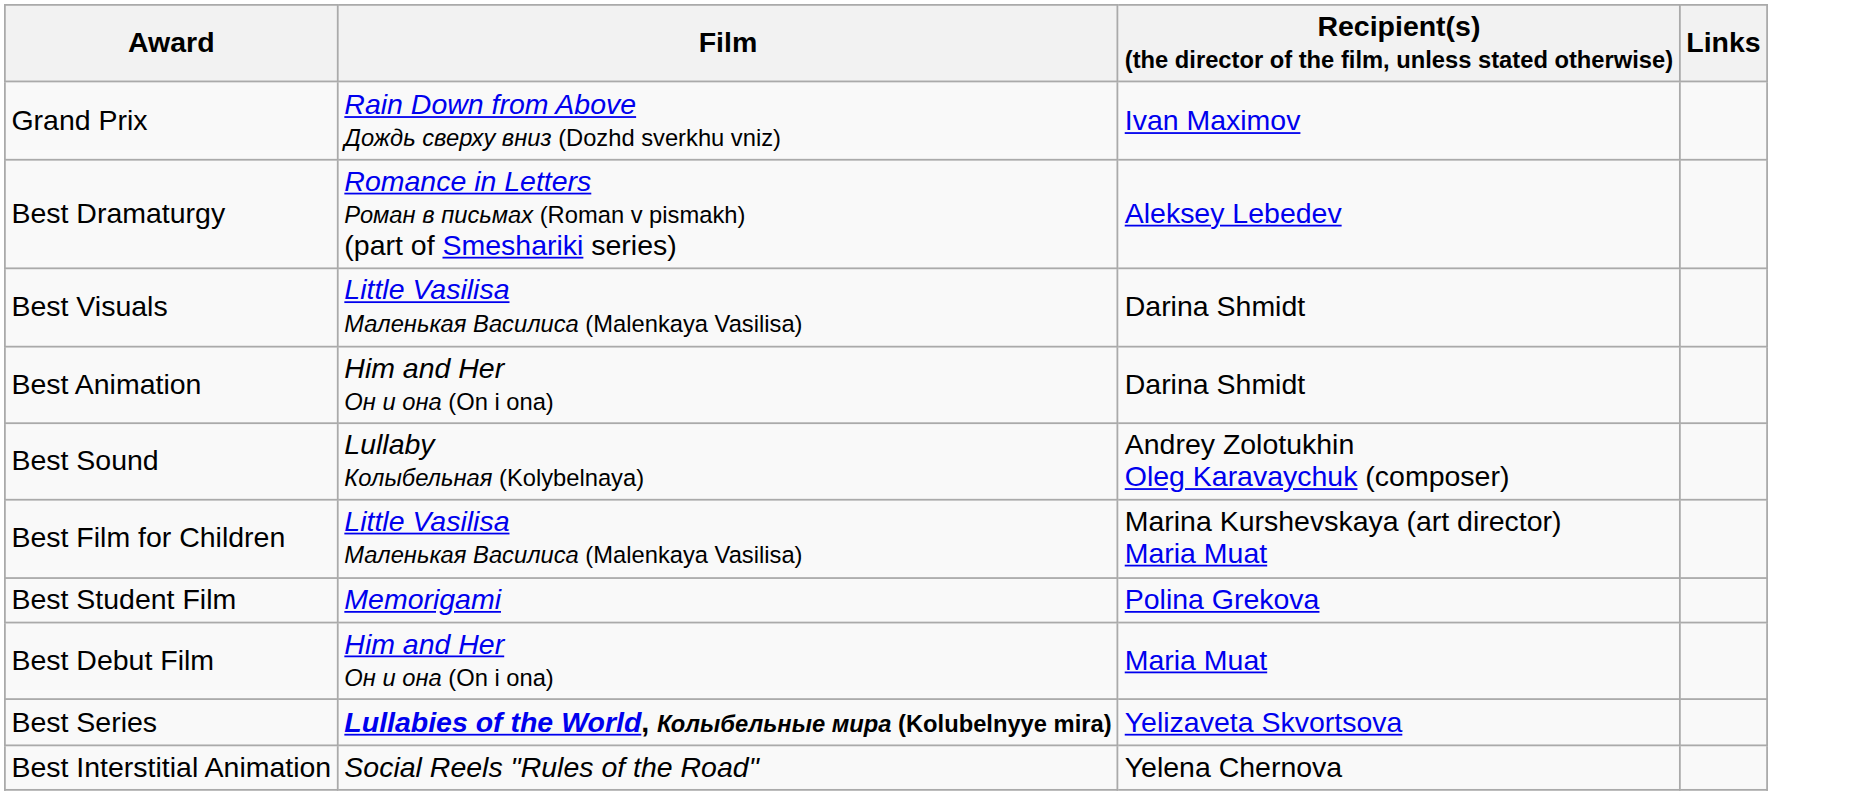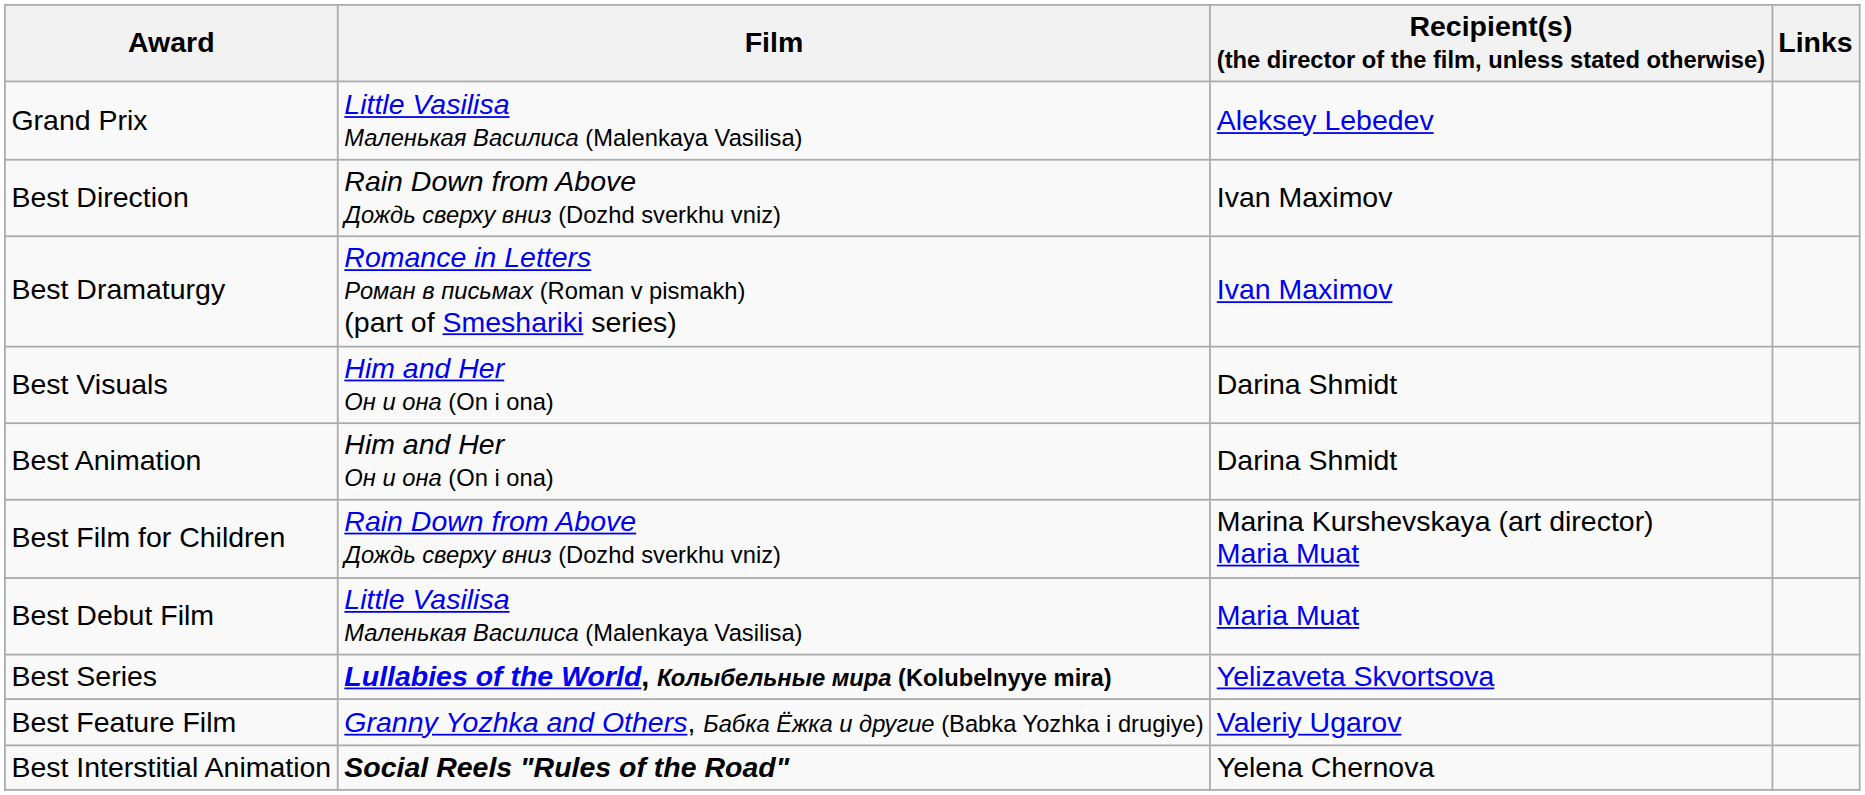 <table class="wikitable">
 <tr>
 <th>Award</th>
 <th>Film</th>
 <th>Recipient(s)<br><small>(the director of the film, unless stated otherwise)</small></th>
 <th>Links</th>
 </tr>
 <tr>
 <td>Grand Prix</td>
-<td><em><a href='#'>Rain Down from Above</a></em><br><small><em>Дождь сверху вниз</em> (Dozhd sverkhu vniz)</small></td>
-<td><a href='#'>Ivan Maximov</a></td>
+<td><em><a href='#'>Little Vasilisa</a></em><br><small><em>Маленькая Василиса</em> (Malenkaya Vasilisa)</small></td>
+<td><a href='#'>Aleksey Lebedev</a></td>
+<td></td>
+</tr>
+<tr>
+<td>Best Direction</td>
+<td><em>Rain Down from Above</em><br><small><em>Дождь сверху вниз</em> (Dozhd sverkhu vniz)</small></td>
+<td>Ivan Maximov</td>
 <td></td>
 </tr>
 <tr>
 <td>Best Dramaturgy</td>
 <td><em><a href='#'>Romance in Letters</a></em><br><small><em>Роман в письмах</em> (Roman v pismakh)</small><br>(part of <a href='#'>Smeshariki</a> series)</td>
-<td><a href='#'>Aleksey Lebedev</a></td>
+<td><a href='#'>Ivan Maximov</a></td>
 <td></td>
 </tr>
 <tr>
 <td>Best Visuals</td>
-<td><em><a href='#'>Little Vasilisa</a></em><br><small><em>Маленькая Василиса</em> (Malenkaya Vasilisa)</small></td>
+<td><em><a href='#'>Him and Her</a></em><br><small><em>Он и она</em> (On i ona)</small></td>
 <td>Darina Shmidt</td>
 <td></td>
 </tr>
 <tr>
 <td>Best Animation</td>
 <td><em>Him and Her</em><br><small><em>Он и она</em> (On i ona)</small></td>
 <td>Darina Shmidt</td>
 <td></td>
 </tr>
 <tr>
-<td>Best Sound</td>
-<td><em>Lullaby</em><br><small><em>Колыбельная</em> (Kolybelnaya)</small></td>
-<td>Andrey Zolotukhin<br><a href='#'>Oleg Karavaychuk</a> (composer)</td>
-<td></td>
-</tr>
-<tr>
 <td>Best Film for Children</td>
-<td><em><a href='#'>Little Vasilisa</a></em><br><small><em>Маленькая Василиса</em> (Malenkaya Vasilisa)</small></td>
+<td><em><a href='#'>Rain Down from Above</a></em><br><small><em>Дождь сверху вниз</em> (Dozhd sverkhu vniz)</small></td>
 <td>Marina Kurshevskaya (art director)<br><a href='#'>Maria Muat</a></td>
 <td></td>
 </tr>
 <tr>
-<td>Best Student Film</td>
-<td><em><a href='#'>Memorigami</a></em></td>
-<td><a href='#'>Polina Grekova</a></td>
-<td></td>
-</tr>
-<tr>
 <td>Best Debut Film</td>
-<td><em><a href='#'>Him and Her</a></em><br><small><em>Он и она</em> (On i ona)</small></td>
+<td><em><a href='#'>Little Vasilisa</a></em><br><small><em>Маленькая Василиса</em> (Malenkaya Vasilisa)</small></td>
 <td><a href='#'>Maria Muat</a></td>
 <td></td>
 </tr>
 <tr>
 <td>Best Series</td>
 <td><strong><em><a href='#'>Lullabies of the World</a></em>, <small><em>Колыбельные мира</em> (Kolubelnyye mira)</small></strong></td>
 <td><a href='#'>Yelizaveta Skvortsova</a></td>
 <td></td>
 </tr>
 <tr>
+<td>Best Feature Film</td>
+<td><em><a href='#'>Granny Yozhka and Others</a></em>, <small><em>Бабка Ёжка и другие</em> (Babka Yozhka i drugiye)</small></td>
+<td><a href='#'>Valeriy Ugarov</a></td>
+<td></td>
+</tr>
+<tr>
 <td>Best Interstitial Animation</td>
-<td><em>Social Reels "Rules of the Road"</em></td>
+<td><strong><em>Social Reels "Rules of the Road"</em></strong></td>
 <td>Yelena Chernova</td>
 <td></td>
 </tr>
 </table>
